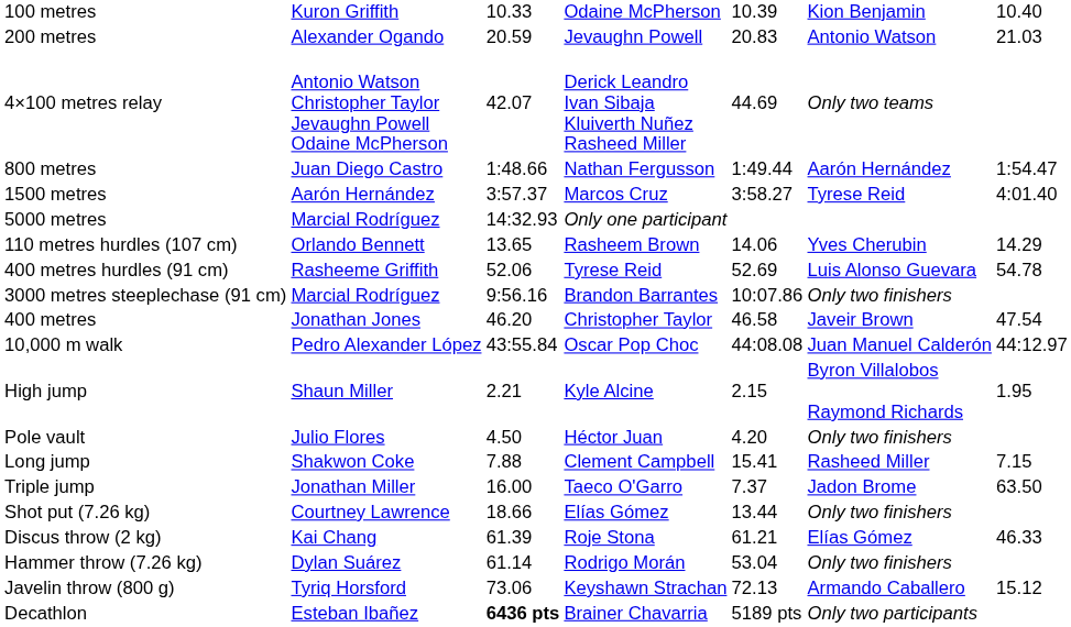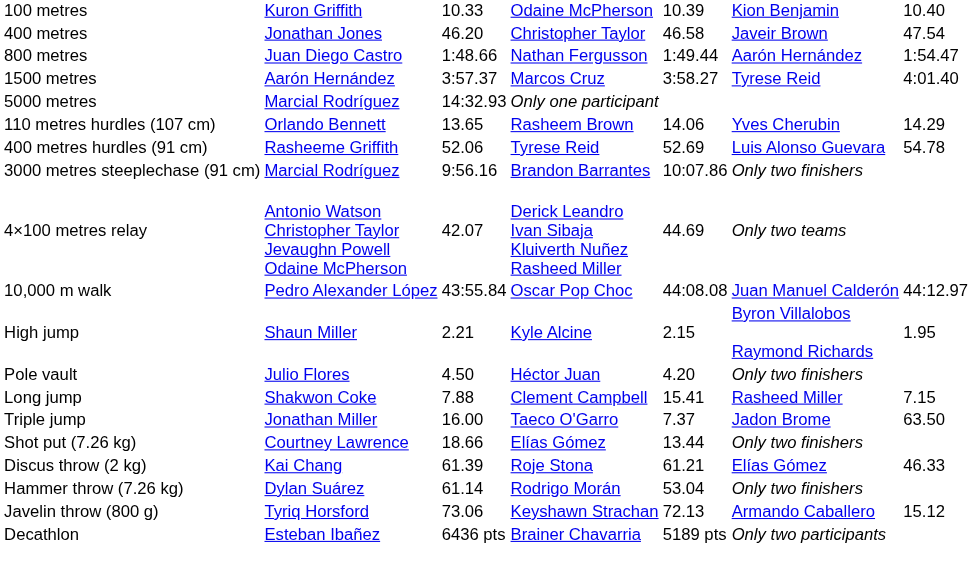 <table>
 <tr>
 <td>100 metres</td>
 <td><a href='#'>Kuron Griffith</a><br></td>
 <td>10.33</td>
 <td><a href='#'>Odaine McPherson</a><br></td>
 <td>10.39</td>
 <td><a href='#'>Kion Benjamin</a><br></td>
 <td>10.40</td>
 </tr>
 <tr>
-<td>200 metres</td>
-<td><a href='#'>Alexander Ogando</a><br></td>
-<td>20.59</td>
-<td><a href='#'>Jevaughn Powell</a><br></td>
-<td>20.83</td>
-<td><a href='#'>Antonio Watson</a><br></td>
-<td>21.03</td>
-</tr>
-<tr>
-<td>4×100 metres relay</td>
-<td><br><a href='#'>Antonio Watson</a><br><a href='#'>Christopher Taylor</a><br><a href='#'>Jevaughn Powell</a><br><a href='#'>Odaine McPherson</a></td>
-<td>42.07</td>
-<td><br><a href='#'>Derick Leandro</a><br><a href='#'>Ivan Sibaja</a><br><a href='#'>Kluiverth Nuñez</a><br><a href='#'>Rasheed Miller</a></td>
-<td>44.69</td>
-<td><em>Only two teams</em></td>
-<td></td>
+<td>400 metres</td>
+<td><a href='#'>Jonathan Jones</a><br></td>
+<td>46.20</td>
+<td><a href='#'>Christopher Taylor</a><br></td>
+<td>46.58</td>
+<td><a href='#'>Javeir Brown</a><br></td>
+<td>47.54</td>
 </tr>
 <tr>
 <td>800 metres</td>
 <td><a href='#'>Juan Diego Castro</a><br></td>
 <td>1:48.66</td>
 <td><a href='#'>Nathan Fergusson</a><br></td>
 <td>1:49.44</td>
 <td><a href='#'>Aarón Hernández</a><br></td>
 <td>1:54.47</td>
 </tr>
 <tr>
 <td>1500 metres</td>
 <td><a href='#'>Aarón Hernández</a><br></td>
 <td>3:57.37</td>
 <td><a href='#'>Marcos Cruz</a><br></td>
 <td>3:58.27</td>
 <td><a href='#'>Tyrese Reid</a><br></td>
 <td>4:01.40</td>
 </tr>
 <tr>
 <td>5000 metres</td>
 <td><a href='#'>Marcial Rodríguez</a><br></td>
 <td>14:32.93</td>
 <td><em>Only one participant</em></td>
 <td></td>
 <td></td>
 <td></td>
 </tr>
 <tr>
 <td>110 metres hurdles (107 cm)</td>
 <td><a href='#'>Orlando Bennett</a><br></td>
 <td>13.65</td>
 <td><a href='#'>Rasheem Brown</a><br></td>
 <td>14.06</td>
 <td><a href='#'>Yves Cherubin</a><br></td>
 <td>14.29</td>
 </tr>
 <tr>
 <td>400 metres hurdles (91 cm)</td>
 <td><a href='#'>Rasheeme Griffith</a><br></td>
 <td>52.06</td>
 <td><a href='#'>Tyrese Reid</a><br></td>
 <td>52.69</td>
 <td><a href='#'>Luis Alonso Guevara</a><br></td>
 <td>54.78</td>
 </tr>
 <tr>
 <td>3000 metres steeplechase (91 cm)</td>
 <td><a href='#'>Marcial Rodríguez</a><br></td>
 <td>9:56.16</td>
 <td><a href='#'>Brandon Barrantes</a><br></td>
 <td>10:07.86</td>
 <td><em>Only two finishers</em></td>
 <td></td>
 </tr>
 <tr>
-<td>400 metres</td>
-<td><a href='#'>Jonathan Jones</a><br></td>
-<td>46.20</td>
-<td><a href='#'>Christopher Taylor</a><br></td>
-<td>46.58</td>
-<td><a href='#'>Javeir Brown</a><br></td>
-<td>47.54</td>
+<td>4×100 metres relay</td>
+<td><br><a href='#'>Antonio Watson</a><br><a href='#'>Christopher Taylor</a><br><a href='#'>Jevaughn Powell</a><br><a href='#'>Odaine McPherson</a></td>
+<td>42.07</td>
+<td><br><a href='#'>Derick Leandro</a><br><a href='#'>Ivan Sibaja</a><br><a href='#'>Kluiverth Nuñez</a><br><a href='#'>Rasheed Miller</a></td>
+<td>44.69</td>
+<td><em>Only two teams</em></td>
+<td></td>
 </tr>
 <tr>
 <td>10,000 m walk</td>
 <td><a href='#'>Pedro Alexander López</a><br></td>
 <td>43:55.84</td>
 <td><a href='#'>Oscar Pop Choc</a><br></td>
 <td>44:08.08</td>
 <td><a href='#'>Juan Manuel Calderón</a><br></td>
 <td>44:12.97</td>
 </tr>
 <tr>
 <td>High jump</td>
 <td><a href='#'>Shaun Miller</a><br></td>
 <td>2.21</td>
 <td><a href='#'>Kyle Alcine</a><br></td>
 <td>2.15</td>
 <td><a href='#'>Byron Villalobos</a><br> <br> <a href='#'>Raymond Richards</a><br></td>
 <td>1.95</td>
 </tr>
 <tr>
 <td>Pole vault</td>
 <td><a href='#'>Julio Flores</a><br></td>
 <td>4.50</td>
 <td><a href='#'>Héctor Juan</a><br></td>
 <td>4.20</td>
 <td><em>Only two finishers</em></td>
 <td></td>
 </tr>
 <tr>
 <td>Long jump</td>
 <td><a href='#'>Shakwon Coke</a><br></td>
 <td>7.88</td>
 <td><a href='#'>Clement Campbell</a><br></td>
 <td>15.41</td>
 <td><a href='#'>Rasheed Miller</a><br></td>
 <td>7.15</td>
 </tr>
 <tr>
 <td>Triple jump</td>
 <td><a href='#'>Jonathan Miller</a><br></td>
 <td>16.00</td>
 <td><a href='#'>Taeco O'Garro</a><br></td>
 <td>7.37</td>
 <td><a href='#'>Jadon Brome</a><br></td>
 <td>63.50</td>
 </tr>
 <tr>
 <td>Shot put (7.26 kg)</td>
 <td><a href='#'>Courtney Lawrence</a><br></td>
 <td>18.66</td>
 <td><a href='#'>Elías Gómez</a><br></td>
 <td>13.44</td>
 <td><em>Only two finishers</em></td>
 <td></td>
 </tr>
 <tr>
 <td>Discus throw (2 kg)</td>
 <td><a href='#'>Kai Chang</a><br></td>
 <td>61.39</td>
 <td><a href='#'>Roje Stona</a><br></td>
 <td>61.21</td>
 <td><a href='#'>Elías Gómez</a><br></td>
 <td>46.33</td>
 </tr>
 <tr>
 <td>Hammer throw (7.26 kg)</td>
 <td><a href='#'>Dylan Suárez</a><br></td>
 <td>61.14</td>
 <td><a href='#'>Rodrigo Morán</a><br></td>
 <td>53.04</td>
 <td><em>Only two finishers</em></td>
 <td></td>
 </tr>
 <tr>
 <td>Javelin throw (800 g)</td>
 <td><a href='#'>Tyriq Horsford</a><br></td>
 <td>73.06</td>
 <td><a href='#'>Keyshawn Strachan</a><br></td>
 <td>72.13</td>
 <td><a href='#'>Armando Caballero</a><br></td>
 <td>15.12</td>
 </tr>
 <tr>
 <td>Decathlon</td>
 <td><a href='#'>Esteban Ibañez</a><br></td>
-<td><strong>6436 pts</strong></td>
+<td>6436 pts</td>
 <td><a href='#'>Brainer Chavarria</a><br></td>
 <td>5189 pts</td>
 <td><em>Only two participants</em></td>
 <td></td>
 </tr>
 </table>
